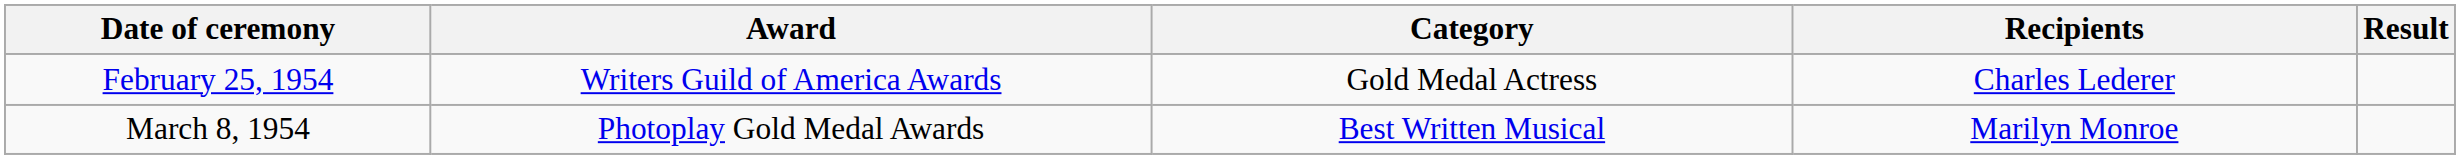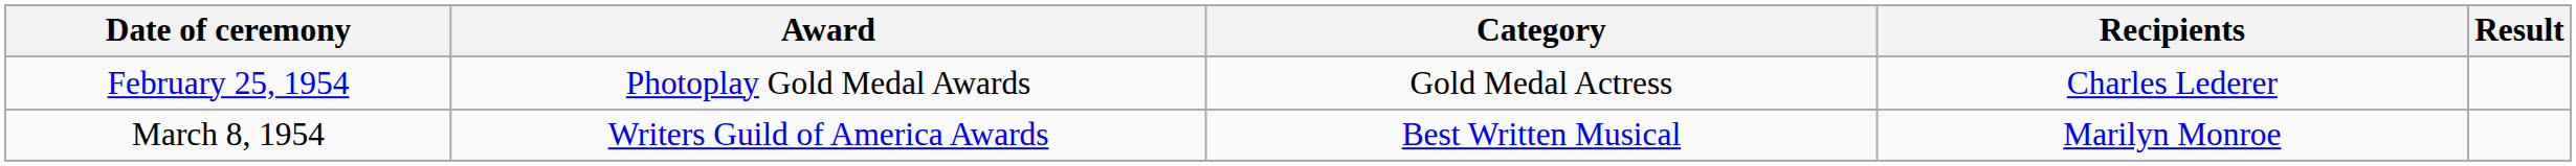 <table class="wikitable">
 <tr>
 <th style="text-align:center; width:210px;">Date of ceremony</th>
 <th style="text-align:center; width:360px;">Award</th>
 <th style="text-align:center; width:320px;">Category</th>
 <th style="text-align:center; width:280px;">Recipients</th>
 <th style="text-align:center; width:040px;">Result</th>
 </tr>
 <tr>
 <td style="text-align:center;"><a href='#'>February 25, 1954</a></td>
-<td style="text-align:center;"><a href='#'>Writers Guild of America Awards</a></td>
+<td style="text-align:center;"><a href='#'>Photoplay</a> Gold Medal Awards</td>
 <td style="text-align:center;">Gold Medal Actress</td>
 <td style="text-align:center;"><a href='#'>Charles Lederer</a></td>
 <td></td>
 </tr>
 <tr>
 <td style="text-align:center;">March 8, 1954</td>
-<td style="text-align:center;"><a href='#'>Photoplay</a> Gold Medal Awards</td>
+<td style="text-align:center;"><a href='#'>Writers Guild of America Awards</a></td>
 <td style="text-align:center;"><a href='#'>Best Written Musical</a></td>
 <td style="text-align:center;"><a href='#'>Marilyn Monroe</a></td>
 <td></td>
 </tr>
 </table>
